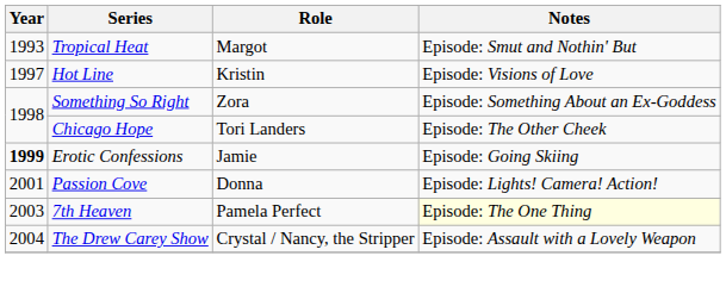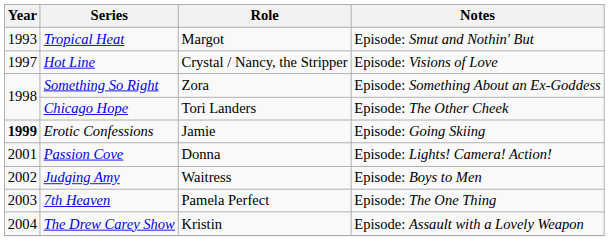 <table class=wikitable>
 <tr>
 <th>Year</th>
 <th>Series</th>
 <th>Role</th>
 <th>Notes</th>
 </tr>
 <tr>
 <td>1993</td>
 <td><em><a href='#'>Tropical Heat</a></em></td>
 <td>Margot</td>
 <td>Episode: <em>Smut and Nothin' But</em></td>
 </tr>
 <tr>
 <td>1997</td>
 <td><em><a href='#'>Hot Line</a></em></td>
-<td>Kristin</td>
+<td>Crystal / Nancy, the Stripper</td>
 <td>Episode: <em>Visions of Love</em></td>
 </tr>
 <tr>
 <td rowspan=2>1998</td>
 <td><em><a href='#'>Something So Right</a></em></td>
 <td>Zora</td>
 <td>Episode: <em>Something About an Ex-Goddess</em></td>
 </tr>
 <tr>
 <td><em><a href='#'>Chicago Hope</a></em></td>
 <td>Tori Landers</td>
 <td>Episode: <em>The Other Cheek</em></td>
 </tr>
 <tr>
 <td><strong>1999</strong></td>
 <td><em>Erotic Confessions</em></td>
 <td>Jamie</td>
 <td>Episode: <em>Going Skiing</em></td>
 </tr>
 <tr>
 <td>2001</td>
 <td><em><a href='#'>Passion Cove</a></em></td>
 <td>Donna</td>
 <td>Episode: <em>Lights! Camera! Action!</em></td>
 </tr>
 <tr>
+<td>2002</td>
+<td><em><a href='#'>Judging Amy</a></em></td>
+<td>Waitress</td>
+<td>Episode: <em>Boys to Men</em></td>
+</tr>
+<tr>
 <td>2003</td>
 <td><em><a href='#'>7th Heaven</a></em></td>
 <td>Pamela Perfect</td>
-<td style="background: lightyellow;">Episode: <em>The One Thing</em></td>
+<td>Episode: <em>The One Thing</em></td>
 </tr>
 <tr>
 <td>2004</td>
 <td><em><a href='#'>The Drew Carey Show</a></em></td>
-<td>Crystal / Nancy, the Stripper</td>
+<td>Kristin</td>
 <td>Episode: <em>Assault with a Lovely Weapon</em></td>
 </tr>
 <tr>
 </tr>
 </table>
